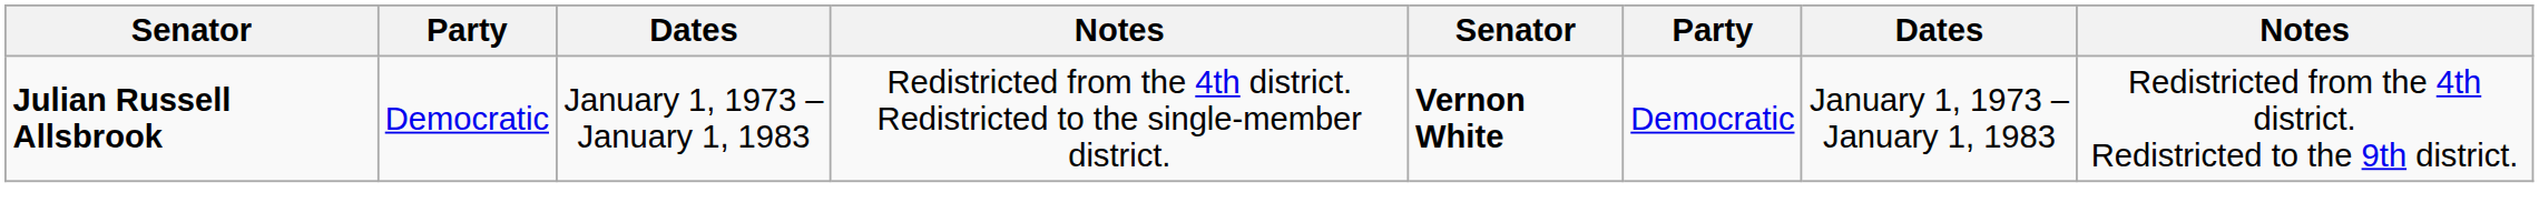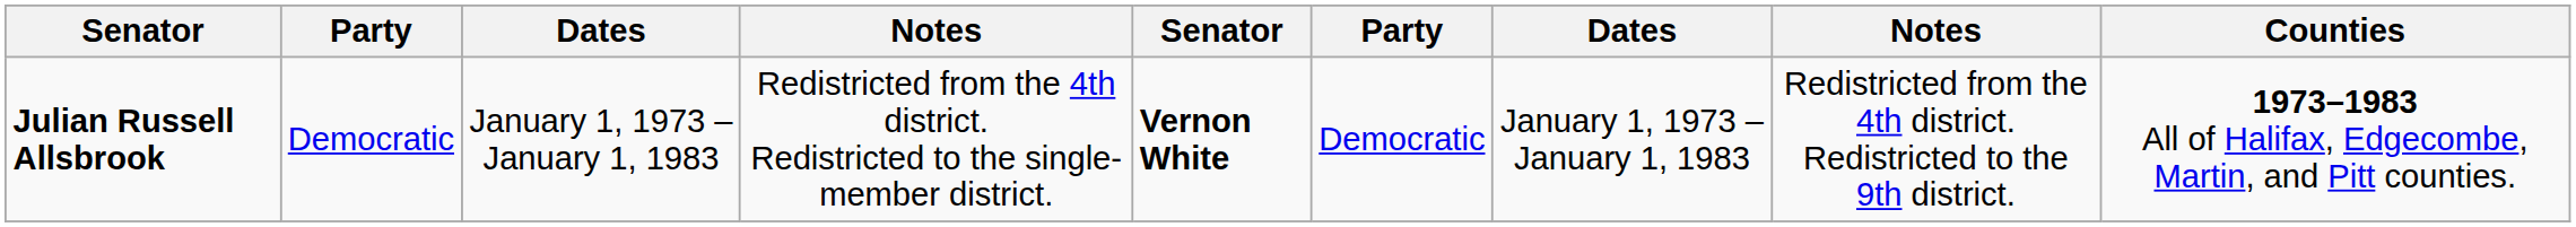 <table class=wikitable style="text-align:center">
 <tr>
 <th>Senator</th>
 <th>Party</th>
 <th>Dates</th>
 <th>Notes</th>
 <th>Senator</th>
 <th>Party</th>
 <th>Dates</th>
 <th>Notes</th>
+<th>Counties</th>
 </tr>
 <tr style="height:3em">
 <td align=left><strong>Julian Russell Allsbrook</strong></td>
 <td><a href='#'>Democratic</a></td>
 <td nowrap>January 1, 1973 – <br> January 1, 1983</td>
 <td>Redistricted from the <a href='#'>4th</a> district. <br> Redistricted to the single-member district.</td>
 <td align=left><strong>Vernon White</strong></td>
 <td><a href='#'>Democratic</a></td>
 <td nowrap>January 1, 1973 – <br> January 1, 1983</td>
 <td>Redistricted from the <a href='#'>4th</a> district. <br> Redistricted to the <a href='#'>9th</a> district.</td>
+<td><strong>1973–1983</strong> <br> All of <a href='#'>Halifax</a>, <a href='#'>Edgecombe</a>, <a href='#'>Martin</a>, and <a href='#'>Pitt</a> counties.</td>
 </tr>
 </table>
